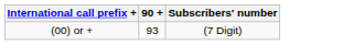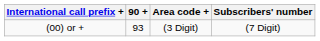 <table class="wikitable" border=1>
 <tr>
 <th><a href='#'>International call prefix</a> +</th>
 <th>90 +</th>
+<th>Area code +</th>
 <th>Subscribers' number</th>
 </tr>
 <tr>
 <td colspan=1 align="center">(00) or +</td>
 <td colspan=1 align="center">93</td>
+<td colspan=1 align="center">(3 Digit)</td>
 <td colspan=1 align="center">(7 Digit)</td>
 </tr>
 </table>
